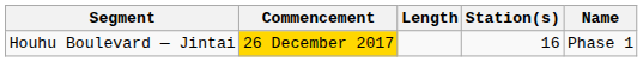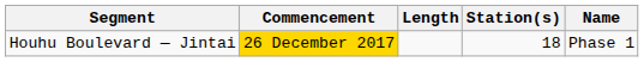 <table class="wikitable" style="border-collapse: collapse; text-align: right;">
 <tr>
 <th>Segment</th>
 <th>Commencement</th>
 <th>Length</th>
 <th>Station(s)</th>
 <th>Name</th>
 </tr>
 <tr>
 <td style="text-align: left;">Houhu Boulevard — Jintai</td>
 <td style="background: gold;">26 December 2017</td>
 <td></td>
-<td>16</td>
+<td>18</td>
 <td style="text-align: left;">Phase 1</td>
 </tr>
 </table>
